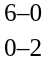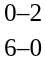 <table style="text-align:center">
 <tr>
 <th width=200></th>
 <th width=100></th>
 <th width=200></th>
 </tr>
 <tr>
 <td align=right></td>
-<td>6–0</td>
+<td>0–2</td>
 <td align=left></td>
 </tr>
 <tr>
 <td align=right></td>
-<td>0–2</td>
+<td>6–0</td>
 <td align=left></td>
 </tr>
 </table>
